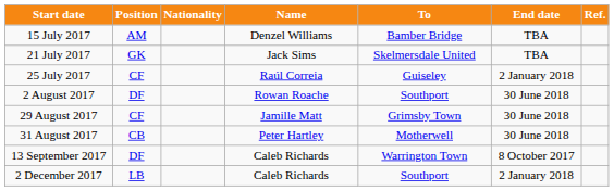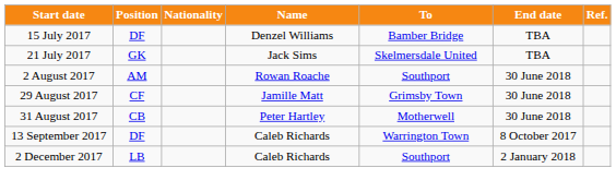 <table class="wikitable" style="text-align:center; font-size:90%; ">
 <tr>
 <th style="background:#F68712; color:white; width:120px;">Start date</th>
 <th style="background:#F68712; color:white; width:50px;">Position</th>
 <th style="background:#F68712; color:white; width:50px;">Nationality</th>
 <th style="background:#F68712; color:white; width:150px;">Name</th>
 <th style="background:#F68712; color:white; width:150px;">To</th>
 <th style="background:#F68712; color:white; width:100px;">End date</th>
 <th style="background:#F68712; color:white; width:25px;">Ref.</th>
 </tr>
 <tr>
 <td>15 July 2017</td>
-<td><a href='#'>AM</a></td>
+<td><a href='#'>DF</a></td>
 <td></td>
 <td>Denzel Williams</td>
 <td><a href='#'>Bamber Bridge</a></td>
 <td>TBA</td>
 <td></td>
 </tr>
 <tr>
 <td>21 July 2017</td>
 <td><a href='#'>GK</a></td>
 <td></td>
 <td>Jack Sims</td>
 <td><a href='#'>Skelmersdale United</a></td>
 <td>TBA</td>
 <td></td>
 </tr>
 <tr>
-<td>25 July 2017</td>
-<td><a href='#'>CF</a></td>
-<td></td>
-<td><a href='#'>Raúl Correia</a></td>
-<td><a href='#'>Guiseley</a></td>
-<td>2 January 2018</td>
-<td></td>
-</tr>
-<tr>
 <td>2 August 2017</td>
-<td><a href='#'>DF</a></td>
+<td><a href='#'>AM</a></td>
 <td></td>
 <td><a href='#'>Rowan Roache</a></td>
 <td><a href='#'>Southport</a></td>
 <td>30 June 2018</td>
 <td></td>
 </tr>
 <tr>
 <td>29 August 2017</td>
 <td><a href='#'>CF</a></td>
 <td></td>
 <td><a href='#'>Jamille Matt</a></td>
 <td><a href='#'>Grimsby Town</a></td>
 <td>30 June 2018</td>
 <td></td>
 </tr>
 <tr>
 <td>31 August 2017</td>
 <td><a href='#'>CB</a></td>
 <td></td>
 <td><a href='#'>Peter Hartley</a></td>
 <td><a href='#'>Motherwell</a></td>
 <td>30 June 2018</td>
 <td></td>
 </tr>
 <tr>
 <td>13 September 2017</td>
 <td><a href='#'>DF</a></td>
 <td></td>
 <td>Caleb Richards</td>
 <td><a href='#'>Warrington Town</a></td>
 <td>8 October 2017</td>
 <td></td>
 </tr>
 <tr>
 <td>2 December 2017</td>
 <td><a href='#'>LB</a></td>
 <td></td>
 <td>Caleb Richards</td>
 <td><a href='#'>Southport</a></td>
 <td>2 January 2018</td>
 <td></td>
 </tr>
 </table>
